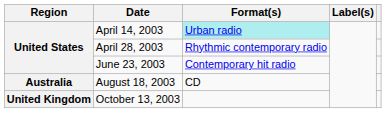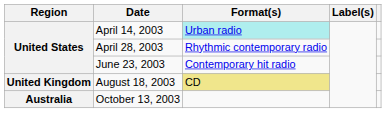 <table class="wikitable plainrowheaders">
 <tr>
 <th scope="col">Region</th>
 <th scope="col">Date</th>
 <th scope="col">Format(s)</th>
 <th scope="col">Label(s)</th>
 <th scope="col"></th>
 </tr>
 <tr>
 <th scope="row" rowspan="3">United States</th>
 <td>April 14, 2003</td>
 <td style="background: paleturquoise;"><a href='#'>Urban radio</a></td>
 <td rowspan="5"></td>
 <td align="center"></td>
 </tr>
 <tr>
 <td>April 28, 2003</td>
 <td><a href='#'>Rhythmic contemporary radio</a></td>
 <td align="center"></td>
 </tr>
 <tr>
 <td>June 23, 2003</td>
 <td><a href='#'>Contemporary hit radio</a></td>
 <td align="center"></td>
 </tr>
 <tr>
-<th scope="row">Australia</th>
+<th scope="row">United Kingdom</th>
 <td>August 18, 2003</td>
-<td>CD</td>
+<td style="background: khaki;">CD</td>
 <td align="center"></td>
 </tr>
 <tr>
-<th scope="row">United Kingdom</th>
+<th scope="row">Australia</th>
 <td>October 13, 2003</td>
 <td></td>
 <td align="center"></td>
 </tr>
 </table>
